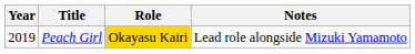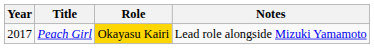 <table class="wikitable">
 <tr>
 <th>Year</th>
 <th>Title</th>
 <th>Role</th>
 <th>Notes</th>
 </tr>
 <tr>
-<td>2019</td>
+<td>2017</td>
 <td><em><a href='#'>Peach Girl</a></em></td>
 <td style="background: gold;">Okayasu Kairi</td>
 <td>Lead role alongside <a href='#'>Mizuki Yamamoto</a></td>
 </tr>
 </table>
